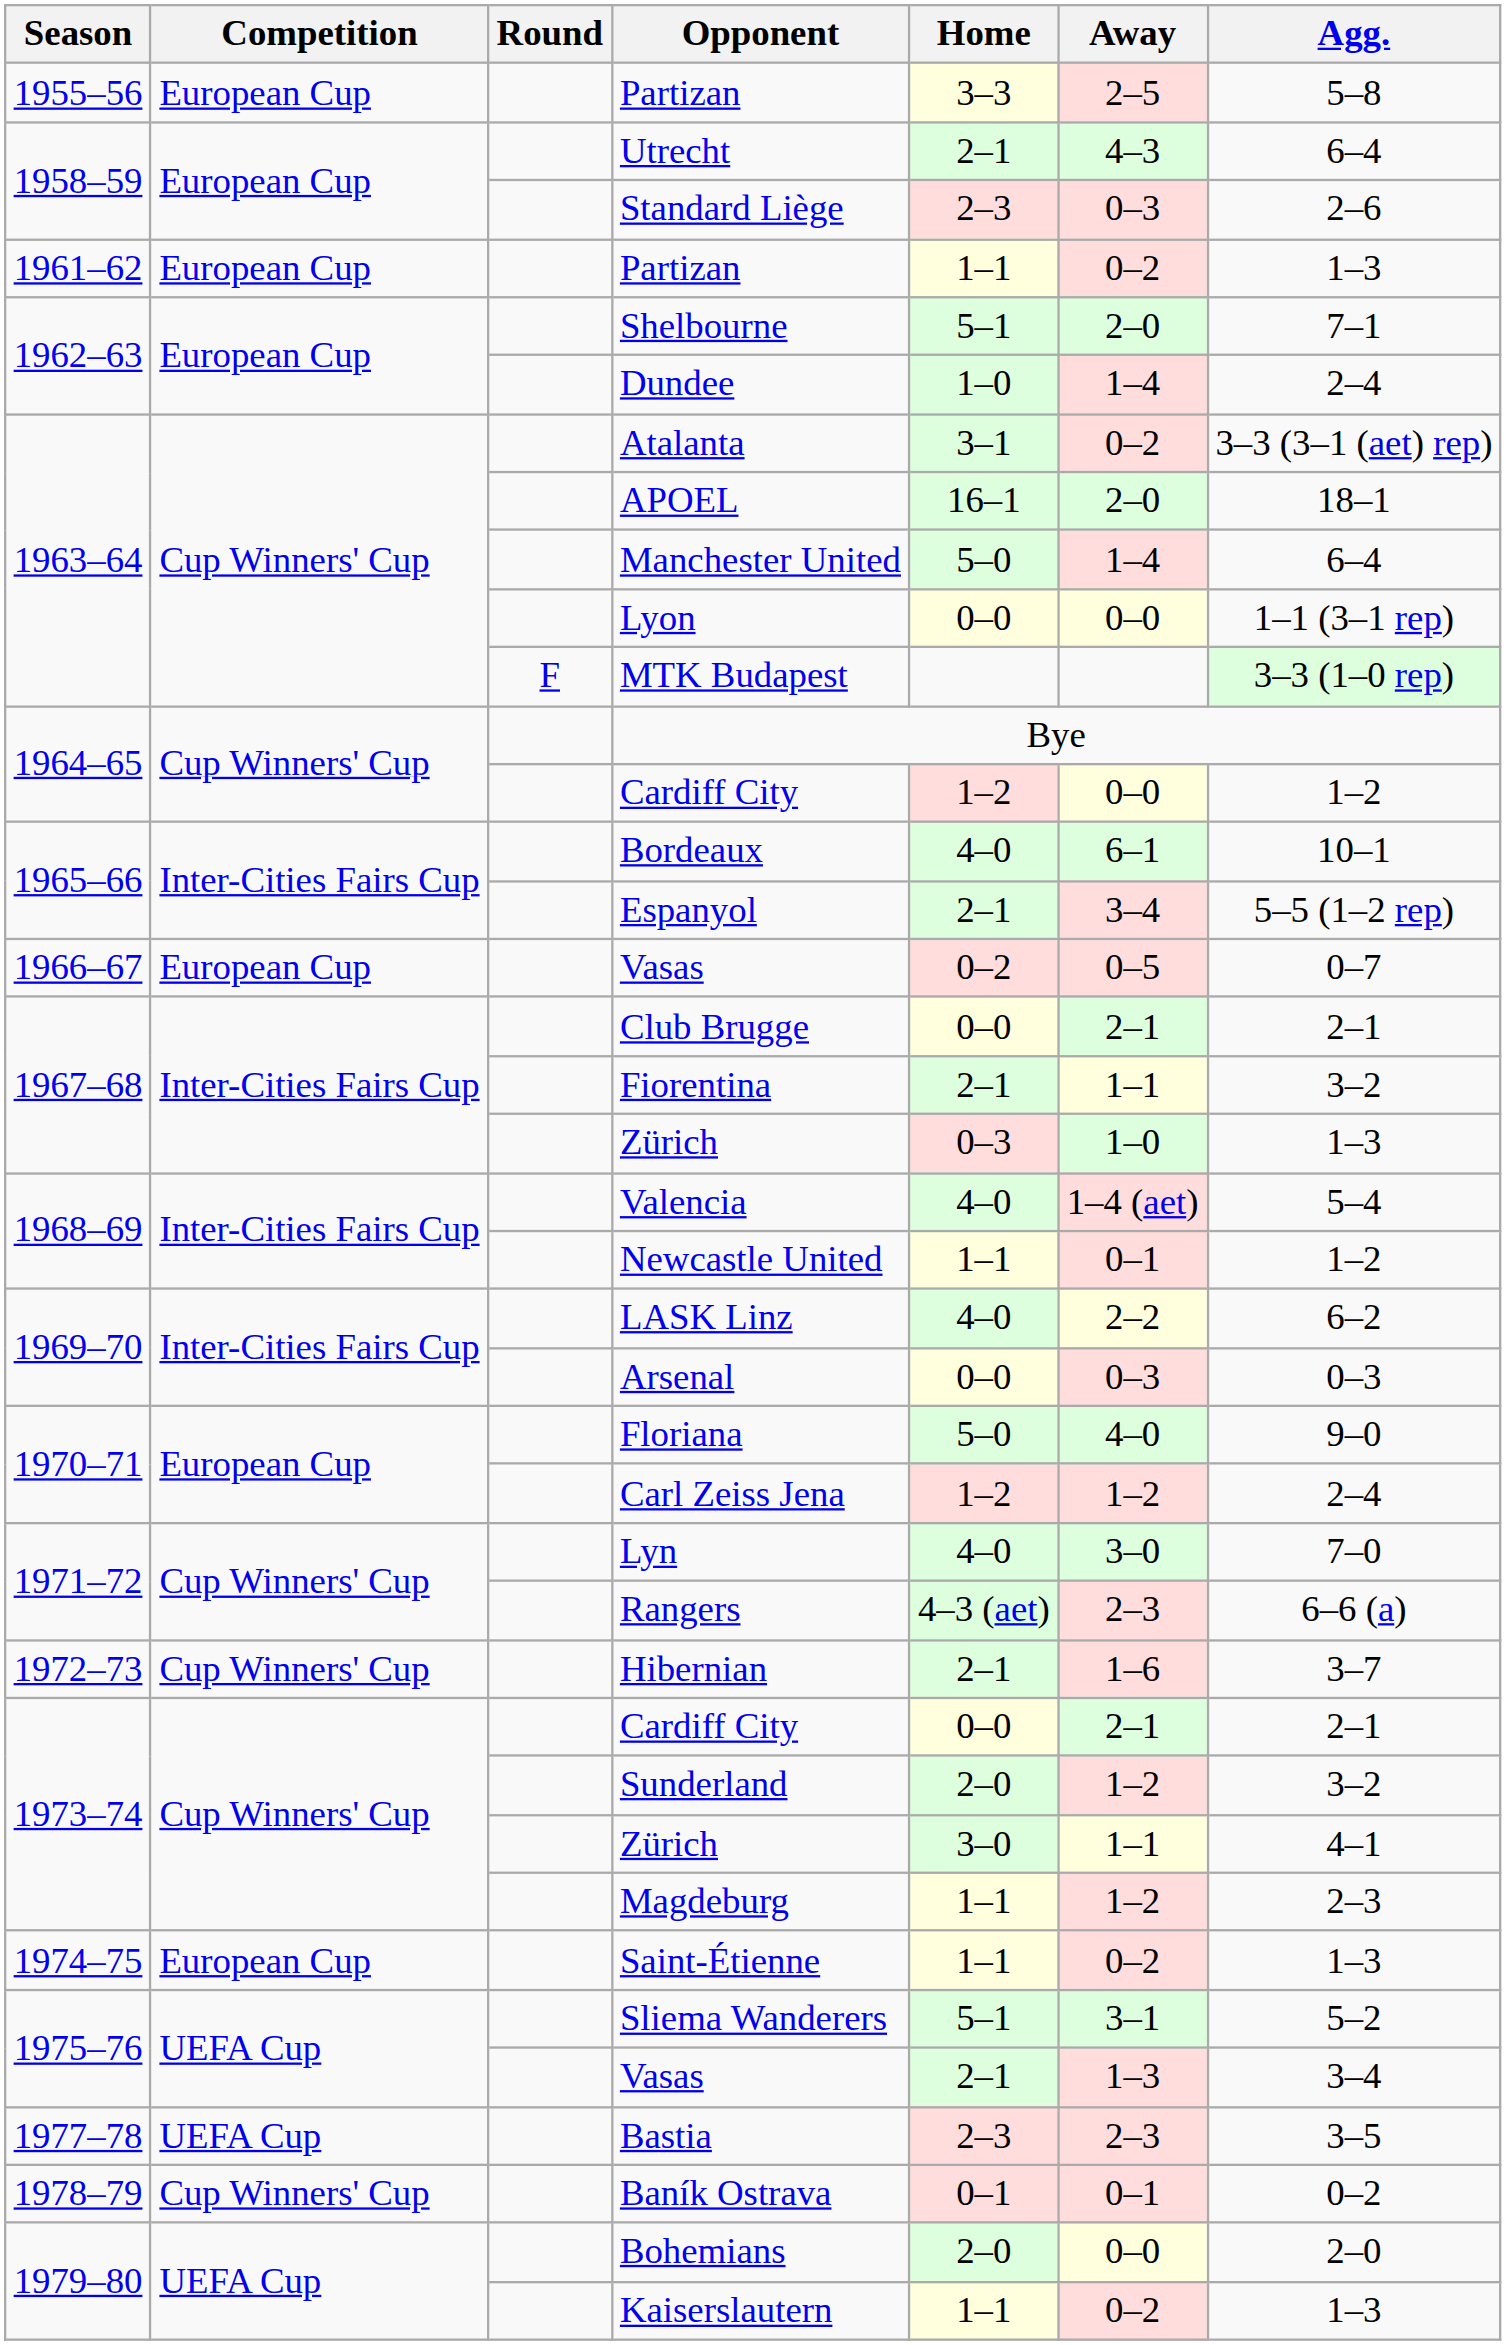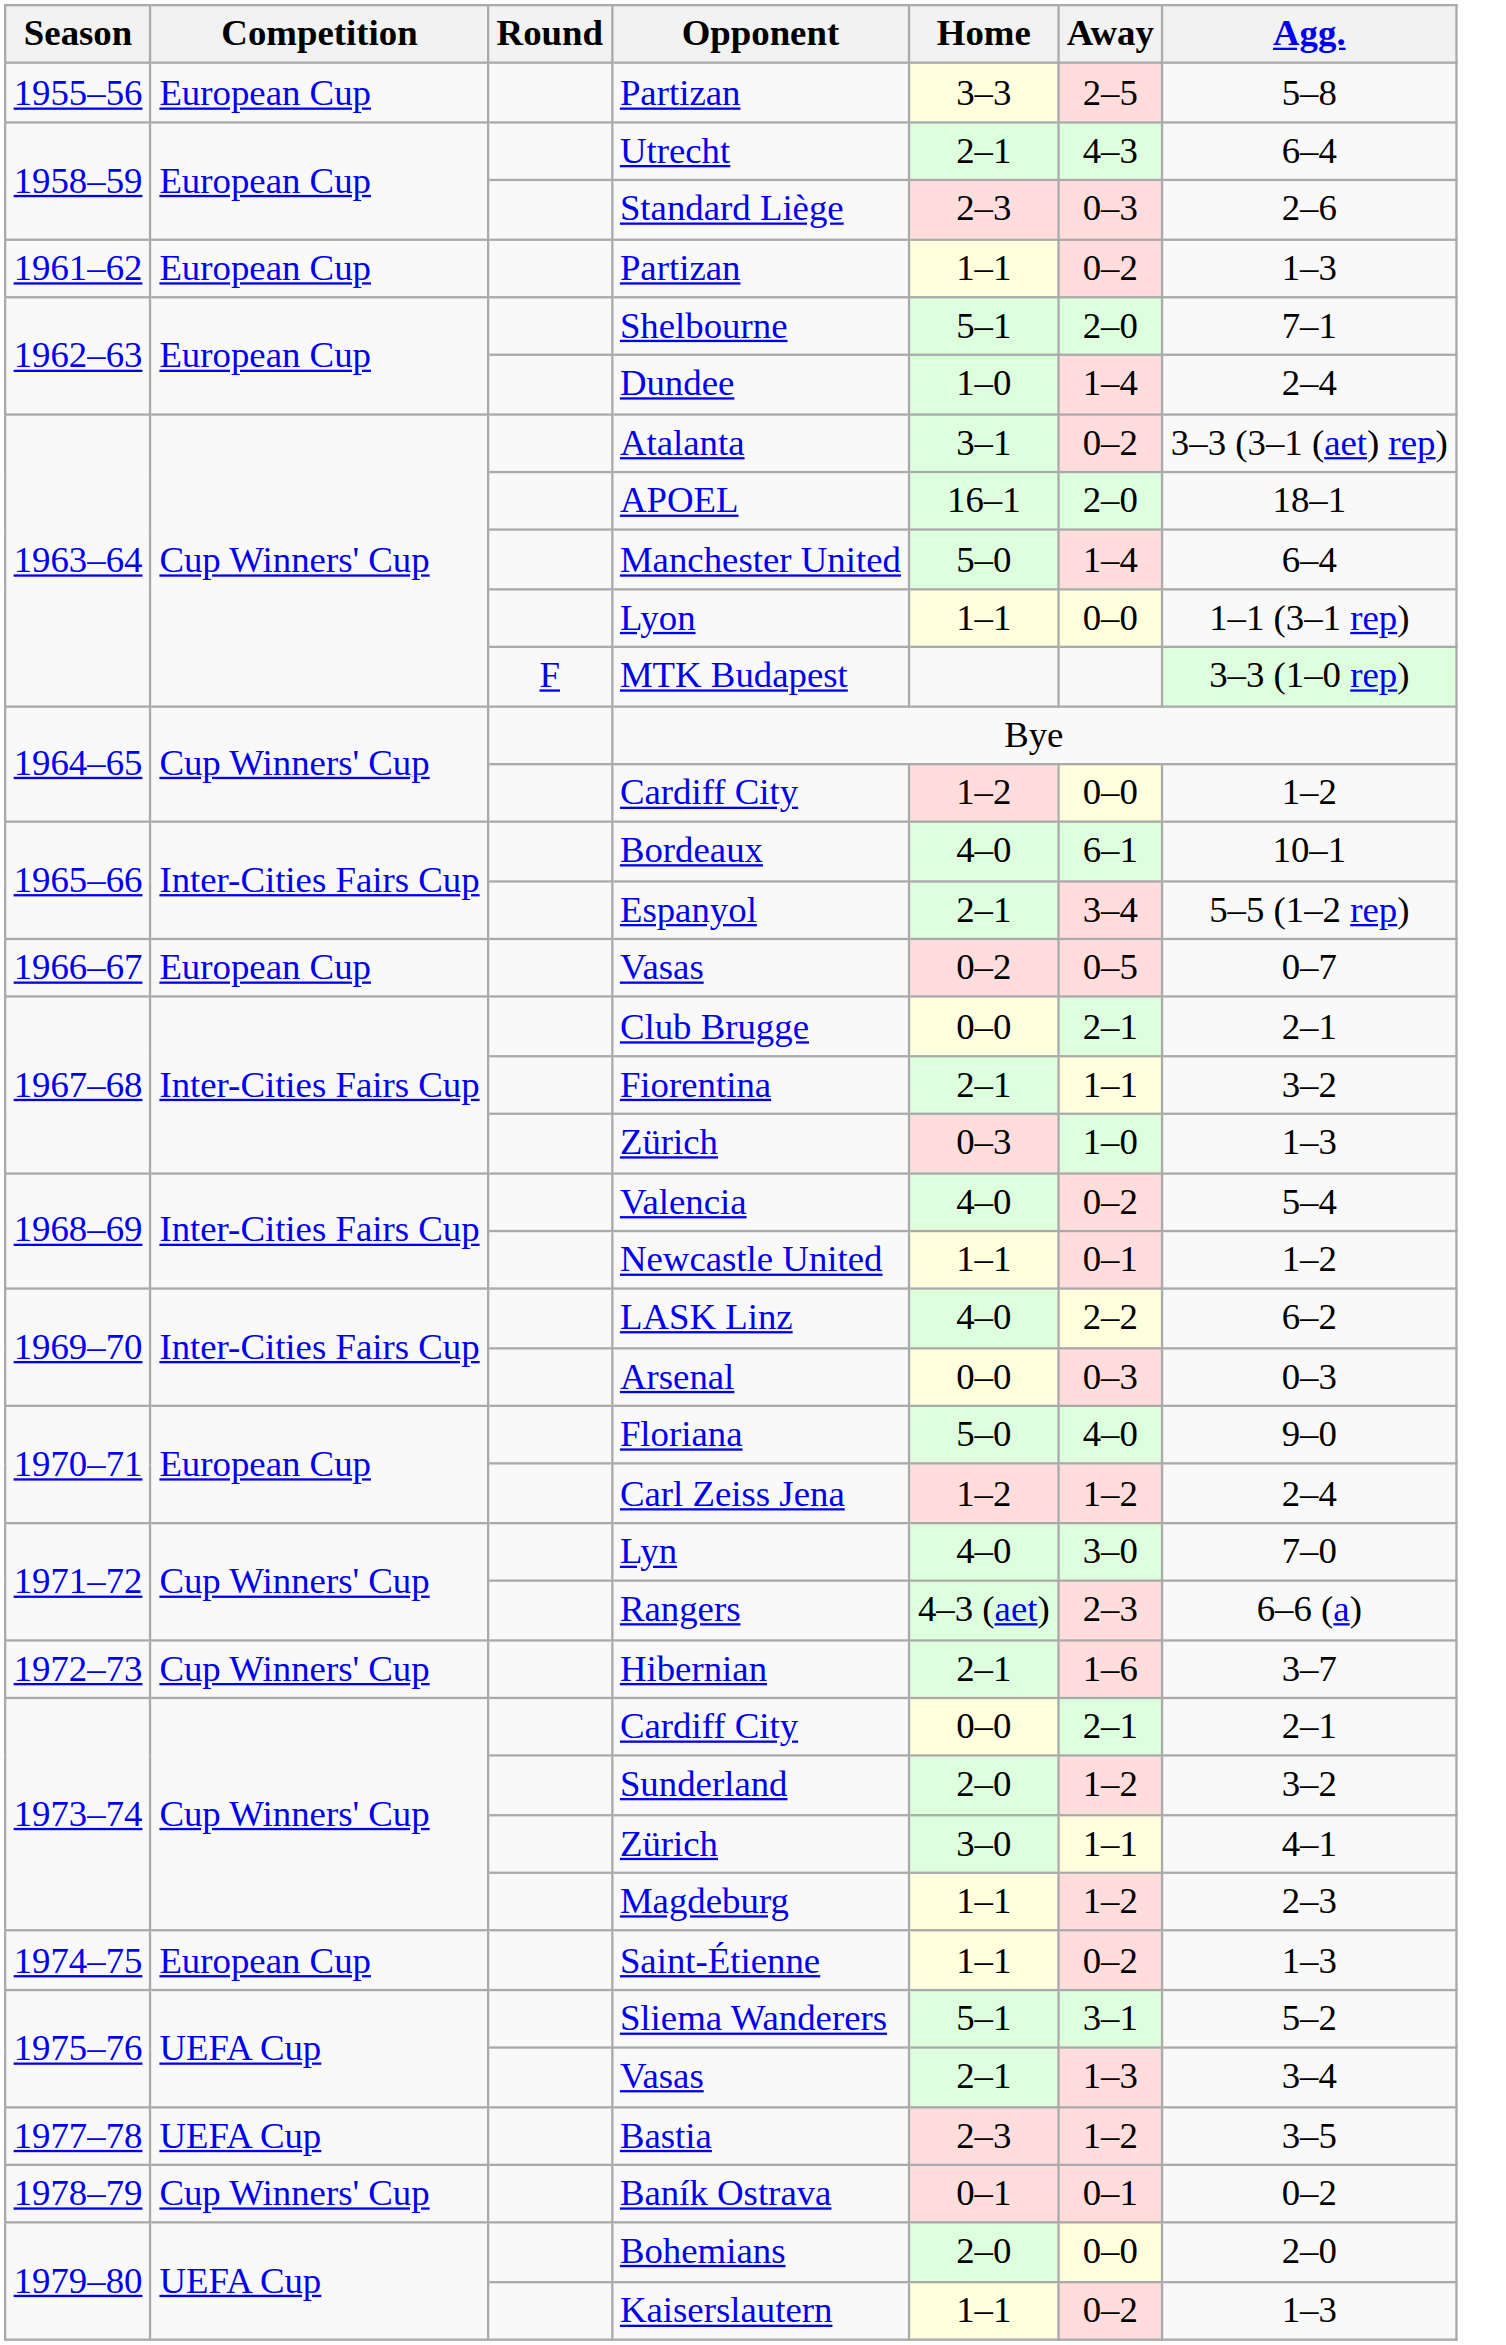 <table class="wikitable collapsible collapsed" style="text-align: center;">
 <tr>
 <th>Season</th>
 <th>Competition</th>
 <th>Round</th>
 <th>Opponent</th>
 <th>Home</th>
 <th>Away</th>
 <th><a href='#'>Agg.</a></th>
 </tr>
 <tr>
 <td><a href='#'>1955–56</a></td>
 <td align="left"><a href='#'>European Cup</a></td>
 <td></td>
 <td align="left"> <a href='#'>Partizan</a></td>
 <td bgcolor="#ffffdd">3–3</td>
 <td bgcolor="#ffdddd">2–5</td>
 <td>5–8</td>
 </tr>
 <tr>
 <td rowspan=2><a href='#'>1958–59</a></td>
 <td rowspan=2 align="left"><a href='#'>European Cup</a></td>
 <td></td>
 <td align="left"> <a href='#'>Utrecht</a></td>
 <td bgcolor="#ddffdd">2–1</td>
 <td bgcolor="#ddffdd">4–3</td>
 <td>6–4</td>
 </tr>
 <tr>
 <td></td>
 <td align="left"> <a href='#'>Standard Liège</a></td>
 <td bgcolor="#ffdddd">2–3</td>
 <td bgcolor="#ffdddd">0–3</td>
 <td>2–6</td>
 </tr>
 <tr>
 <td><a href='#'>1961–62</a></td>
 <td align="left"><a href='#'>European Cup</a></td>
 <td></td>
 <td align="left"> <a href='#'>Partizan</a></td>
 <td bgcolor="#ffffdd">1–1</td>
 <td bgcolor="#ffdddd">0–2</td>
 <td>1–3</td>
 </tr>
 <tr>
 <td rowspan=2><a href='#'>1962–63</a></td>
 <td rowspan=2 align="left"><a href='#'>European Cup</a></td>
 <td></td>
 <td align="left"> <a href='#'>Shelbourne</a></td>
 <td bgcolor="#ddffdd">5–1</td>
 <td bgcolor="#ddffdd">2–0</td>
 <td>7–1</td>
 </tr>
 <tr>
 <td></td>
 <td align="left"> <a href='#'>Dundee</a></td>
 <td bgcolor="#ddffdd">1–0</td>
 <td bgcolor="#ffdddd">1–4</td>
 <td>2–4</td>
 </tr>
 <tr>
 <td rowspan=5><a href='#'>1963–64</a></td>
 <td rowspan=5 align="left"><a href='#'>Cup Winners' Cup</a></td>
 <td></td>
 <td align="left"> <a href='#'>Atalanta</a></td>
 <td bgcolor="#ddffdd">3–1</td>
 <td bgcolor="#ffdddd">0–2</td>
 <td>3–3 (3–1 (<a href='#'>aet</a>) <a href='#'>rep</a>)</td>
 </tr>
 <tr>
 <td></td>
 <td align="left"> <a href='#'>APOEL</a></td>
 <td bgcolor="#ddffdd">16–1</td>
 <td bgcolor="#ddffdd">2–0</td>
 <td>18–1</td>
 </tr>
 <tr>
 <td></td>
 <td align="left"> <a href='#'>Manchester United</a></td>
 <td bgcolor="#ddffdd">5–0</td>
 <td bgcolor="#ffdddd">1–4</td>
 <td>6–4</td>
 </tr>
 <tr>
 <td></td>
 <td align="left"> <a href='#'>Lyon</a></td>
-<td bgcolor="#ffffdd">0–0</td>
+<td bgcolor="#ffffdd">1–1</td>
 <td bgcolor="#ffffdd">0–0</td>
 <td>1–1 (3–1 <a href='#'>rep</a>)</td>
 </tr>
 <tr>
 <td><a href='#'>F</a></td>
 <td align="left"> <a href='#'>MTK Budapest</a></td>
 <td></td>
 <td></td>
 <td bgcolor="#ddffdd">3–3 (1–0 <a href='#'>rep</a>)</td>
 </tr>
 <tr>
 <td rowspan=2><a href='#'>1964–65</a></td>
 <td rowspan=2 align="left"><a href='#'>Cup Winners' Cup</a></td>
 <td></td>
 <td colspan=4>Bye</td>
 </tr>
 <tr>
 <td></td>
 <td align="left"> <a href='#'>Cardiff City</a></td>
 <td bgcolor="#ffdddd">1–2</td>
 <td bgcolor="#ffffdd">0–0</td>
 <td>1–2</td>
 </tr>
 <tr>
 <td rowspan=2><a href='#'>1965–66</a></td>
 <td rowspan=2 align="left"><a href='#'>Inter-Cities Fairs Cup</a></td>
 <td></td>
 <td align="left"> <a href='#'>Bordeaux</a></td>
 <td bgcolor="#ddffdd">4–0</td>
 <td bgcolor="#ddffdd">6–1</td>
 <td>10–1</td>
 </tr>
 <tr>
 <td></td>
 <td align="left"> <a href='#'>Espanyol</a></td>
 <td bgcolor="#ddffdd">2–1</td>
 <td bgcolor="#ffdddd">3–4</td>
 <td>5–5 (1–2 <a href='#'>rep</a>)</td>
 </tr>
 <tr>
 <td><a href='#'>1966–67</a></td>
 <td align="left"><a href='#'>European Cup</a></td>
 <td></td>
 <td align="left"> <a href='#'>Vasas</a></td>
 <td bgcolor="#ffdddd">0–2</td>
 <td bgcolor="#ffdddd">0–5</td>
 <td>0–7</td>
 </tr>
 <tr>
 <td rowspan=3><a href='#'>1967–68</a></td>
 <td rowspan=3 align="left"><a href='#'>Inter-Cities Fairs Cup</a></td>
 <td></td>
 <td align="left"> <a href='#'>Club Brugge</a></td>
 <td bgcolor="#ffffdd">0–0</td>
 <td bgcolor="#ddffdd">2–1</td>
 <td>2–1</td>
 </tr>
 <tr>
 <td></td>
 <td align="left"> <a href='#'>Fiorentina</a></td>
 <td bgcolor="#ddffdd">2–1</td>
 <td bgcolor="#ffffdd">1–1</td>
 <td>3–2</td>
 </tr>
 <tr>
 <td></td>
 <td align="left"> <a href='#'>Zürich</a></td>
 <td bgcolor="#ffdddd">0–3</td>
 <td bgcolor="#ddffdd">1–0</td>
 <td>1–3</td>
 </tr>
 <tr>
 <td rowspan=2><a href='#'>1968–69</a></td>
 <td rowspan=2 align="left"><a href='#'>Inter-Cities Fairs Cup</a></td>
 <td></td>
 <td align="left"> <a href='#'>Valencia</a></td>
 <td bgcolor="#ddffdd">4–0</td>
-<td bgcolor="#ffdddd">1–4 (<a href='#'>aet</a>)</td>
+<td bgcolor="#ffdddd">0–2</td>
 <td>5–4</td>
 </tr>
 <tr>
 <td></td>
 <td align="left"> <a href='#'>Newcastle United</a></td>
 <td bgcolor="#ffffdd">1–1</td>
 <td bgcolor="#ffdddd">0–1</td>
 <td>1–2</td>
 </tr>
 <tr>
 <td rowspan=2><a href='#'>1969–70</a></td>
 <td rowspan=2 align="left"><a href='#'>Inter-Cities Fairs Cup</a></td>
 <td></td>
 <td align="left"> <a href='#'>LASK Linz</a></td>
 <td bgcolor="#ddffdd">4–0</td>
 <td bgcolor="#ffffdd">2–2</td>
 <td>6–2</td>
 </tr>
 <tr>
 <td></td>
 <td align="left"> <a href='#'>Arsenal</a></td>
 <td bgcolor="#ffffdd">0–0</td>
 <td bgcolor="#ffdddd">0–3</td>
 <td>0–3</td>
 </tr>
 <tr>
 <td rowspan=2><a href='#'>1970–71</a></td>
 <td rowspan=2 align="left"><a href='#'>European Cup</a></td>
 <td></td>
 <td align="left"> <a href='#'>Floriana</a></td>
 <td bgcolor="#ddffdd">5–0</td>
 <td bgcolor="#ddffdd">4–0</td>
 <td>9–0</td>
 </tr>
 <tr>
 <td></td>
 <td align="left"> <a href='#'>Carl Zeiss Jena</a></td>
 <td bgcolor="#ffdddd">1–2</td>
 <td bgcolor="#ffdddd">1–2</td>
 <td>2–4</td>
 </tr>
 <tr>
 <td rowspan=2><a href='#'>1971–72</a></td>
 <td rowspan=2 align="left"><a href='#'>Cup Winners' Cup</a></td>
 <td></td>
 <td align="left"> <a href='#'>Lyn</a></td>
 <td bgcolor="#ddffdd">4–0</td>
 <td bgcolor="#ddffdd">3–0</td>
 <td>7–0</td>
 </tr>
 <tr>
 <td></td>
 <td align="left"> <a href='#'>Rangers</a></td>
 <td bgcolor="#ddffdd">4–3 (<a href='#'>aet</a>)</td>
 <td bgcolor="#ffdddd">2–3</td>
 <td>6–6 (<a href='#'>a</a>)</td>
 </tr>
 <tr>
 <td><a href='#'>1972–73</a></td>
 <td align="left"><a href='#'>Cup Winners' Cup</a></td>
 <td></td>
 <td align="left"> <a href='#'>Hibernian</a></td>
 <td bgcolor="#ddffdd">2–1</td>
 <td bgcolor="#ffdddd">1–6</td>
 <td>3–7</td>
 </tr>
 <tr>
 <td rowspan=4><a href='#'>1973–74</a></td>
 <td rowspan=4 align="left"><a href='#'>Cup Winners' Cup</a></td>
 <td></td>
 <td align="left"> <a href='#'>Cardiff City</a></td>
 <td bgcolor="#ffffdd">0–0</td>
 <td bgcolor="#ddffdd">2–1</td>
 <td>2–1</td>
 </tr>
 <tr>
 <td></td>
 <td align="left"> <a href='#'>Sunderland</a></td>
 <td bgcolor="#ddffdd">2–0</td>
 <td bgcolor="#ffdddd">1–2</td>
 <td>3–2</td>
 </tr>
 <tr>
 <td></td>
 <td align="left"> <a href='#'>Zürich</a></td>
 <td bgcolor="#ddffdd">3–0</td>
 <td bgcolor="#ffffdd">1–1</td>
 <td>4–1</td>
 </tr>
 <tr>
 <td></td>
 <td align="left"> <a href='#'>Magdeburg</a></td>
 <td bgcolor="#ffffdd">1–1</td>
 <td bgcolor="#ffdddd">1–2</td>
 <td>2–3</td>
 </tr>
 <tr>
 <td><a href='#'>1974–75</a></td>
 <td align="left"><a href='#'>European Cup</a></td>
 <td></td>
 <td align="left"> <a href='#'>Saint-Étienne</a></td>
 <td bgcolor="#ffffdd">1–1</td>
 <td bgcolor="#ffdddd">0–2</td>
 <td>1–3</td>
 </tr>
 <tr>
 <td rowspan=2><a href='#'>1975–76</a></td>
 <td rowspan=2 align="left"><a href='#'>UEFA Cup</a></td>
 <td></td>
 <td align="left"> <a href='#'>Sliema Wanderers</a></td>
 <td bgcolor="#ddffdd">5–1</td>
 <td bgcolor="#ddffdd">3–1</td>
 <td>5–2</td>
 </tr>
 <tr>
 <td></td>
 <td align="left"> <a href='#'>Vasas</a></td>
 <td bgcolor="#ddffdd">2–1</td>
 <td bgcolor="#ffdddd">1–3</td>
 <td>3–4</td>
 </tr>
 <tr>
 <td><a href='#'>1977–78</a></td>
 <td align="left"><a href='#'>UEFA Cup</a></td>
 <td></td>
 <td align="left"> <a href='#'>Bastia</a></td>
 <td bgcolor="#ffdddd">2–3</td>
-<td bgcolor="#ffdddd">2–3</td>
+<td bgcolor="#ffdddd">1–2</td>
 <td>3–5</td>
 </tr>
 <tr>
 <td><a href='#'>1978–79</a></td>
 <td align="left"><a href='#'>Cup Winners' Cup</a></td>
 <td></td>
 <td align="left"> <a href='#'>Baník Ostrava</a></td>
 <td bgcolor="#ffdddd">0–1</td>
 <td bgcolor="#ffdddd">0–1</td>
 <td>0–2</td>
 </tr>
 <tr>
 <td rowspan=2><a href='#'>1979–80</a></td>
 <td rowspan=2 align="left"><a href='#'>UEFA Cup</a></td>
 <td></td>
 <td align="left"> <a href='#'>Bohemians</a></td>
 <td bgcolor="#ddffdd">2–0</td>
 <td bgcolor="#ffffdd">0–0</td>
 <td>2–0</td>
 </tr>
 <tr>
 <td></td>
 <td align="left"> <a href='#'>Kaiserslautern</a></td>
 <td bgcolor="#ffffdd">1–1</td>
 <td bgcolor="#ffdddd">0–2</td>
 <td>1–3</td>
 </tr>
 </table>
